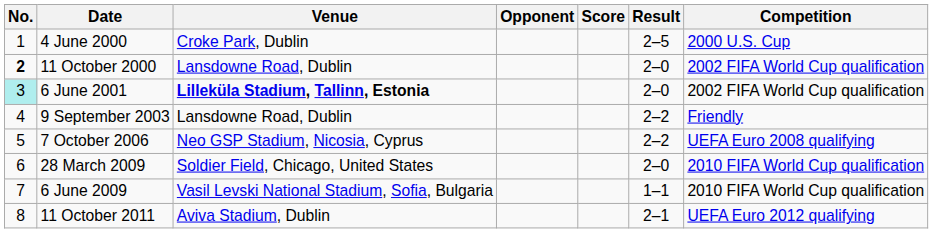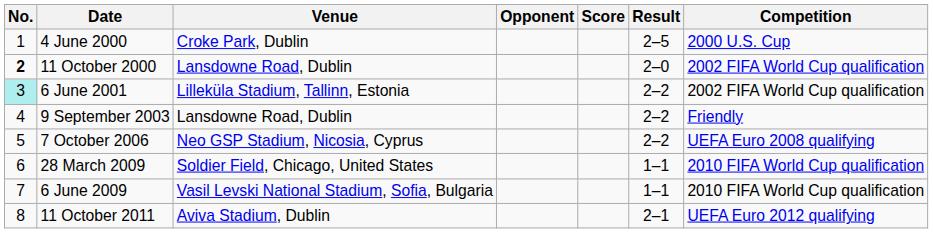 <table class="wikitable sortable">
 <tr>
 <th scope="col">No.</th>
 <th scope="col">Date</th>
 <th scope="col">Venue</th>
 <th scope="col">Opponent</th>
 <th scope="col">Score</th>
 <th scope="col">Result</th>
 <th scope="col">Competition</th>
 </tr>
 <tr>
 <td style="text-align:center">1</td>
 <td>4 June 2000</td>
 <td><a href='#'>Croke Park</a>, Dublin</td>
 <td></td>
 <td></td>
 <td style="text-align:center">2–5</td>
 <td><a href='#'>2000 U.S. Cup</a></td>
 </tr>
 <tr>
 <td style="text-align:center"><strong>2</strong></td>
 <td>11 October 2000</td>
 <td><a href='#'>Lansdowne Road</a>, Dublin</td>
 <td></td>
 <td></td>
 <td style="text-align:center">2–0</td>
 <td><a href='#'>2002 FIFA World Cup qualification</a></td>
 </tr>
 <tr>
 <td style="background: paleturquoise; text-align:center">3</td>
 <td>6 June 2001</td>
-<td><strong><a href='#'>Lilleküla Stadium</a>, <a href='#'>Tallinn</a>, Estonia</strong></td>
+<td><a href='#'>Lilleküla Stadium</a>, <a href='#'>Tallinn</a>, Estonia</td>
 <td></td>
 <td></td>
-<td style="text-align:center">2–0</td>
+<td style="text-align:center">2–2</td>
 <td>2002 FIFA World Cup qualification</td>
 </tr>
 <tr>
 <td style="text-align:center">4</td>
 <td>9 September 2003</td>
 <td>Lansdowne Road, Dublin</td>
 <td></td>
 <td></td>
 <td style="text-align:center">2–2</td>
 <td><a href='#'>Friendly</a></td>
 </tr>
 <tr>
 <td style="text-align:center">5</td>
 <td>7 October 2006</td>
 <td><a href='#'>Neo GSP Stadium</a>, <a href='#'>Nicosia</a>, Cyprus</td>
 <td></td>
 <td></td>
 <td style="text-align:center">2–2</td>
 <td><a href='#'>UEFA Euro 2008 qualifying</a></td>
 </tr>
 <tr>
 <td style="text-align:center">6</td>
 <td>28 March 2009</td>
 <td><a href='#'>Soldier Field</a>, Chicago, United States</td>
 <td></td>
 <td></td>
-<td style="text-align:center">2–0</td>
+<td style="text-align:center">1–1</td>
 <td><a href='#'>2010 FIFA World Cup qualification</a></td>
 </tr>
 <tr>
 <td style="text-align:center">7</td>
 <td>6 June 2009</td>
 <td><a href='#'>Vasil Levski National Stadium</a>, <a href='#'>Sofia</a>, Bulgaria</td>
 <td></td>
 <td></td>
 <td style="text-align:center">1–1</td>
 <td>2010 FIFA World Cup qualification</td>
 </tr>
 <tr>
 <td style="text-align:center">8</td>
 <td>11 October 2011</td>
 <td><a href='#'>Aviva Stadium</a>, Dublin</td>
 <td></td>
 <td></td>
 <td style="text-align:center">2–1</td>
 <td><a href='#'>UEFA Euro 2012 qualifying</a></td>
 </tr>
 </table>
